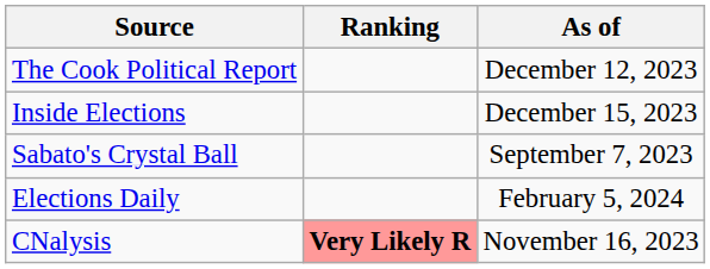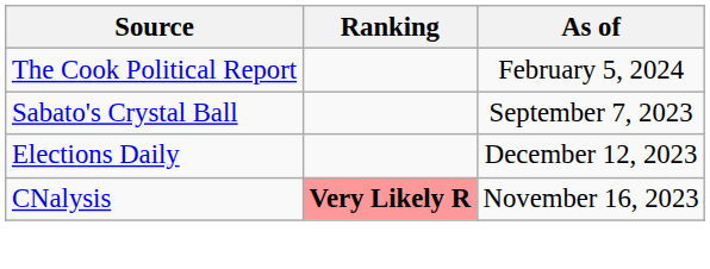 <table class="wikitable" style="text-align:center">
 <tr>
 <th>Source</th>
 <th>Ranking</th>
 <th>As of</th>
 </tr>
 <tr>
 <td align=left><a href='#'>The Cook Political Report</a></td>
 <td></td>
-<td>December 12, 2023</td>
-</tr>
-<tr>
-<td align=left><a href='#'>Inside Elections</a></td>
-<td></td>
-<td>December 15, 2023</td>
+<td>February 5, 2024</td>
 </tr>
 <tr>
 <td align=left><a href='#'>Sabato's Crystal Ball</a></td>
 <td></td>
 <td>September 7, 2023</td>
 </tr>
 <tr>
 <td align=left><a href='#'>Elections Daily</a></td>
 <td></td>
-<td>February 5, 2024</td>
+<td>December 12, 2023</td>
 </tr>
 <tr>
 <td align=left><a href='#'>CNalysis</a></td>
 <td style="background:#f99"><strong>Very Likely R</strong></td>
 <td>November 16, 2023</td>
 </tr>
 </table>
